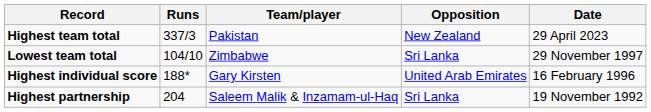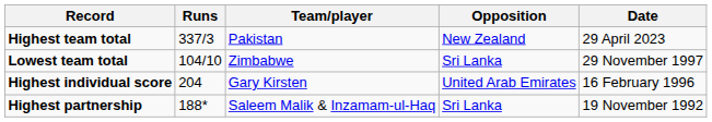 <table class="wikitable">
 <tr>
 <th>Record</th>
 <th>Runs</th>
 <th>Team/player</th>
 <th>Opposition</th>
 <th>Date</th>
 </tr>
 <tr>
 <td><strong>Highest team total</strong></td>
 <td>337/3</td>
 <td> <a href='#'>Pakistan</a></td>
 <td> <a href='#'>New Zealand</a></td>
 <td>29 April 2023</td>
 </tr>
 <tr>
 <td><strong>Lowest team total</strong></td>
 <td>104/10</td>
 <td> <a href='#'>Zimbabwe</a></td>
 <td> <a href='#'>Sri Lanka</a></td>
 <td>29 November 1997</td>
 </tr>
 <tr>
 <td><strong>Highest individual score</strong></td>
-<td>188*</td>
+<td>204</td>
 <td> <a href='#'>Gary Kirsten</a></td>
 <td> <a href='#'>United Arab Emirates</a></td>
 <td>16 February 1996</td>
 </tr>
 <tr>
 <td><strong>Highest partnership</strong></td>
-<td>204</td>
+<td>188*</td>
 <td> <a href='#'>Saleem Malik</a> & <a href='#'>Inzamam-ul-Haq</a></td>
 <td> <a href='#'>Sri Lanka</a></td>
 <td>19 November 1992</td>
 </tr>
 </table>
